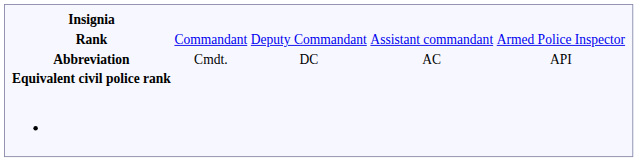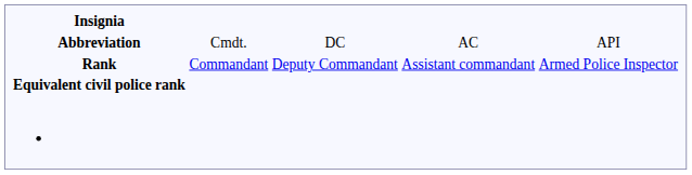 <table style="border:1px solid #8888aa; background-color:#f7f8ff; padding:5px; font-size:95%; margin: 0px 12px 12px 0px;">
 <tr align=center>
 <td><strong>Insignia</strong></td>
 <td></td>
 <td></td>
 <td></td>
 <td></td>
 </tr>
 <tr style="text-align:center;">
+<td><strong>Abbreviation</strong></td>
+<td>Cmdt.</td>
+<td>DC</td>
+<td>AC</td>
+<td>API</td>
+</tr>
+<tr style="text-align:center;">
 <td><strong>Rank</strong></td>
 <td><a href='#'>Commandant</a></td>
 <td><a href='#'>Deputy Commandant</a></td>
 <td><a href='#'>Assistant commandant</a></td>
 <td><a href='#'>Armed Police Inspector</a></td>
-</tr>
-<tr style="text-align:center;">
-<td><strong>Abbreviation</strong></td>
-<td>Cmdt.</td>
-<td>DC</td>
-<td>AC</td>
-<td>API</td>
 </tr>
 <tr>
 <td><strong>Equivalent civil police rank</strong></td>
 <td></td>
 <td></td>
 <td></td>
 <td></td>
 </tr>
 <tr>
 <td colspan="5"><br><ul><li></li></ul></td>
 </tr>
 </table>
